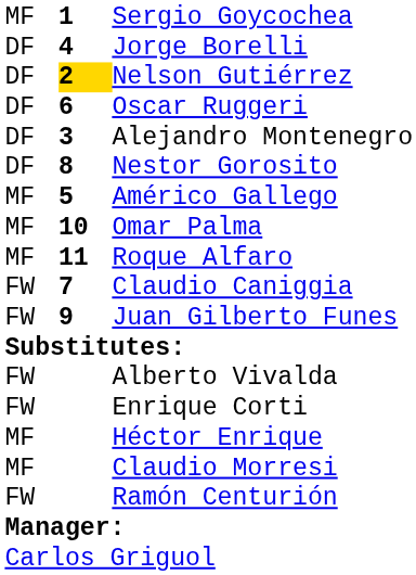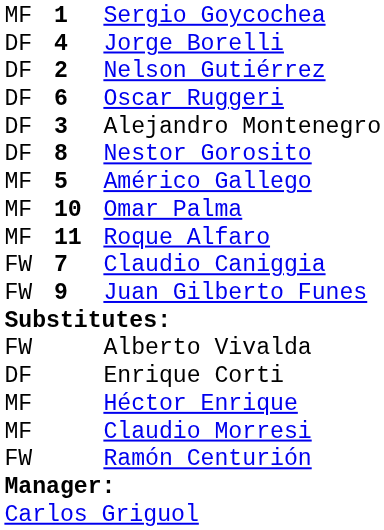 <table cellspacing="0" cellpadding="0" style="font-size:90%; margin:0.2em auto;">
 <tr>
 <th width="25"></th>
 <th width="25"></th>
 </tr>
 <tr>
 <td>MF</td>
 <td><strong>1</strong></td>
 <td> <a href='#'>Sergio Goycochea</a></td>
 </tr>
 <tr>
 <td>DF</td>
 <td><strong>4</strong></td>
 <td> <a href='#'>Jorge Borelli</a></td>
 </tr>
 <tr>
 <td>DF</td>
-<td style="background: gold;"><strong>2</strong></td>
+<td><strong>2</strong></td>
 <td> <a href='#'>Nelson Gutiérrez</a></td>
 </tr>
 <tr>
 <td>DF</td>
 <td><strong>6</strong></td>
 <td> <a href='#'>Oscar Ruggeri</a></td>
 </tr>
 <tr>
 <td>DF</td>
 <td><strong>3</strong></td>
 <td> Alejandro Montenegro</td>
 </tr>
 <tr>
 <td>DF</td>
 <td><strong>8</strong></td>
 <td> <a href='#'>Nestor Gorosito</a></td>
 </tr>
 <tr>
 <td>MF</td>
 <td><strong>5</strong></td>
 <td> <a href='#'>Américo Gallego</a></td>
 </tr>
 <tr>
 <td>MF</td>
 <td><strong>10</strong></td>
 <td> <a href='#'>Omar Palma</a></td>
 </tr>
 <tr>
 <td>MF</td>
 <td><strong>11</strong></td>
 <td> <a href='#'>Roque Alfaro</a></td>
 </tr>
 <tr>
 <td>FW</td>
 <td><strong>7</strong></td>
 <td> <a href='#'>Claudio Caniggia</a></td>
 </tr>
 <tr>
 <td>FW</td>
 <td><strong>9</strong></td>
 <td> <a href='#'>Juan Gilberto Funes</a></td>
 </tr>
 <tr>
 <td colspan=3><strong>Substitutes:</strong></td>
 </tr>
 <tr>
 <td>FW</td>
 <td></td>
 <td> Alberto Vivalda</td>
 </tr>
 <tr>
-<td>FW</td>
+<td>DF</td>
 <td></td>
 <td> Enrique Corti</td>
 </tr>
 <tr>
 <td>MF</td>
 <td></td>
 <td> <a href='#'>Héctor Enrique</a></td>
 </tr>
 <tr>
 <td>MF</td>
 <td></td>
 <td> <a href='#'>Claudio Morresi</a></td>
 </tr>
 <tr>
 <td>FW</td>
 <td></td>
 <td> <a href='#'>Ramón Centurión</a></td>
 </tr>
 <tr>
 <td colspan=3><strong>Manager:</strong></td>
 </tr>
 <tr>
 <td colspan=4> <a href='#'>Carlos Griguol</a></td>
 </tr>
 </table>
